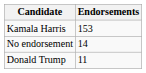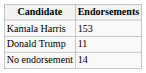 <table class="wikitable sortable">
 <tr>
 <th>Candidate</th>
 <th>Endorsements</th>
 </tr>
 <tr>
 <td data-sort-value="Harris" >Kamala Harris</td>
 <td>153</td>
 </tr>
 <tr>
+<td>Donald Trump</td>
+<td>11</td>
+</tr>
+<tr>
 <td>No endorsement</td>
 <td>14</td>
 </tr>
-<tr>
-<td>Donald Trump</td>
-<td>11</td>
-</tr>
 </table>
